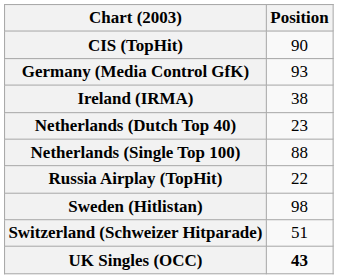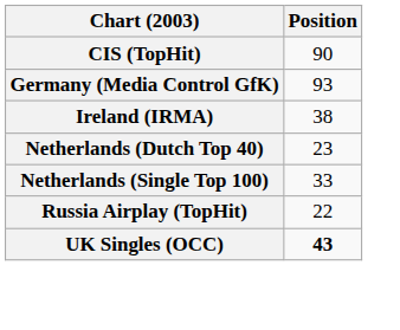 <table class="wikitable sortable plainrowheaders" style="text-align:center">
 <tr>
 <th scope="col">Chart (2003)</th>
 <th scope="col">Position</th>
 </tr>
 <tr>
 <th scope="row">CIS (TopHit)</th>
 <td>90</td>
 </tr>
 <tr>
 <th scope="row">Germany (Media Control GfK)</th>
 <td>93</td>
 </tr>
 <tr>
 <th scope="row">Ireland (IRMA)</th>
 <td>38</td>
 </tr>
 <tr>
 <th scope="row">Netherlands (Dutch Top 40)</th>
 <td>23</td>
 </tr>
 <tr>
 <th scope="row">Netherlands (Single Top 100)</th>
-<td>88</td>
+<td>33</td>
 </tr>
 <tr>
 <th scope="row">Russia Airplay (TopHit)</th>
 <td>22</td>
 </tr>
 <tr>
-<th scope="row">Sweden (Hitlistan)</th>
-<td>98</td>
-</tr>
-<tr>
-<th scope="row">Switzerland (Schweizer Hitparade)</th>
-<td>51</td>
-</tr>
-<tr>
 <th scope="row">UK Singles (OCC)</th>
 <td><strong>43</strong></td>
 </tr>
 </table>
